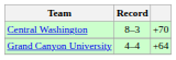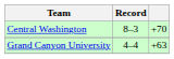 <table class="wikitable sortable collapsible plainrowheaders" style="font-size:90%;">
 <tr>
 <th scope=col>Team</th>
 <th scope=col>Record</th>
 <th scope=col></th>
 </tr>
 <tr bgcolor=ccffcc>
 <td> <a href='#'>Central Washington</a></td>
 <td align=center>8–3</td>
 <td align=center>+70</td>
 </tr>
 <tr>
 </tr>
 <tr bgcolor=ccffcc>
 <td> <a href='#'>Grand Canyon University</a></td>
 <td align=center>4–4</td>
-<td align=center>+64</td>
+<td align=center>+63</td>
 </tr>
 <tr>
 </tr>
 </table>
